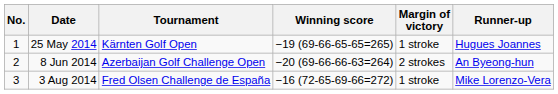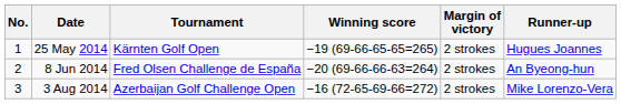 <table class="wikitable" style="font-size:95%;">
 <tr>
 <th>No.</th>
 <th>Date</th>
 <th>Tournament</th>
 <th>Winning score</th>
 <th>Margin of<br>victory</th>
 <th>Runner-up</th>
 </tr>
 <tr>
 <td align=center>1</td>
 <td align=right>25 May <a href='#'>2014</a></td>
 <td><a href='#'>Kärnten Golf Open</a></td>
 <td>−19 (69-66-65-65=265)</td>
-<td>1 stroke</td>
+<td>2 strokes</td>
 <td> <a href='#'>Hugues Joannes</a></td>
 </tr>
 <tr>
 <td align=center>2</td>
 <td align=right>8 Jun 2014</td>
-<td><a href='#'>Azerbaijan Golf Challenge Open</a></td>
+<td><a href='#'>Fred Olsen Challenge de España</a></td>
 <td>−20 (69-66-66-63=264)</td>
 <td>2 strokes</td>
 <td> <a href='#'>An Byeong-hun</a></td>
 </tr>
 <tr>
 <td align=center>3</td>
 <td align=right>3 Aug 2014</td>
-<td><a href='#'>Fred Olsen Challenge de España</a></td>
+<td><a href='#'>Azerbaijan Golf Challenge Open</a></td>
 <td>−16 (72-65-69-66=272)</td>
-<td>1 stroke</td>
+<td>2 strokes</td>
 <td> <a href='#'>Mike Lorenzo-Vera</a></td>
 </tr>
 </table>
